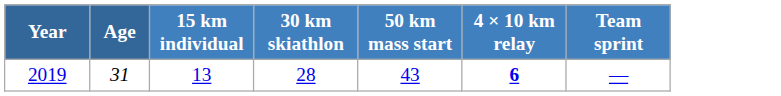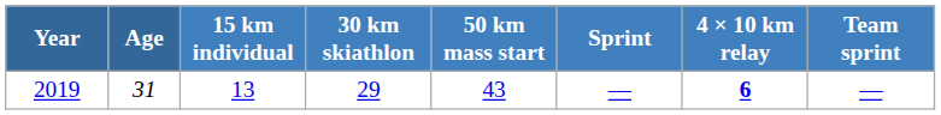 <table class="wikitable" style="font-size:95%; text-align:center; border:grey solid 1px; border-collapse:collapse; background:#ffffff;">
 <tr>
 <th style="background-color:#369; color:white; width:60px;"> Year </th>
 <th style="background-color:#369; color:white; width:40px;"> Age </th>
 <th style="background-color:#4180be; color:white; width:75px;"> 15 km <br> individual </th>
 <th style="background-color:#4180be; color:white; width:75px;"> 30 km <br> skiathlon </th>
 <th style="background-color:#4180be; color:white; width:75px;"> 50 km <br> mass start </th>
+<th style="background-color:#4180be; color:white; width:75px;"> Sprint </th>
 <th style="background-color:#4180be; color:white; width:75px;"> 4 × 10 km <br> relay </th>
 <th style="background-color:#4180be; color:white; width:75px;"> Team <br> sprint </th>
 </tr>
 <tr>
 <td><a href='#'>2019</a></td>
 <td><em>31</em></td>
 <td><a href='#'>13</a></td>
-<td><a href='#'>28</a></td>
+<td><a href='#'>29</a></td>
 <td><a href='#'>43</a></td>
+<td><a href='#'>—</a></td>
 <td><strong><a href='#'>6</a></strong></td>
 <td><a href='#'>—</a></td>
 </tr>
 </table>
